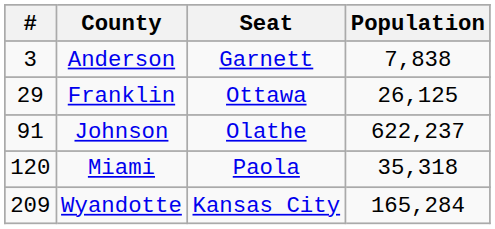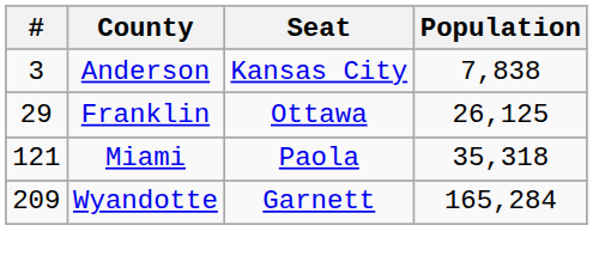 <table class="wikitable sortable" style="text-align:center;">
 <tr>
 <th>#</th>
 <th>County</th>
 <th>Seat</th>
 <th>Population</th>
 </tr>
 <tr>
 <td>3</td>
 <td><a href='#'>Anderson</a></td>
-<td><a href='#'>Garnett</a></td>
+<td><a href='#'>Kansas City</a></td>
 <td>7,838</td>
 </tr>
 <tr>
 <td>29</td>
 <td><a href='#'>Franklin</a></td>
 <td><a href='#'>Ottawa</a></td>
 <td>26,125</td>
 </tr>
 <tr>
-<td>91</td>
-<td><a href='#'>Johnson</a></td>
-<td><a href='#'>Olathe</a></td>
-<td>622,237</td>
-</tr>
-<tr>
-<td>120</td>
+<td>121</td>
 <td><a href='#'>Miami</a></td>
 <td><a href='#'>Paola</a></td>
 <td>35,318</td>
 </tr>
 <tr>
 <td>209</td>
 <td><a href='#'>Wyandotte</a></td>
-<td><a href='#'>Kansas City</a></td>
+<td><a href='#'>Garnett</a></td>
 <td>165,284</td>
 </tr>
 </table>
